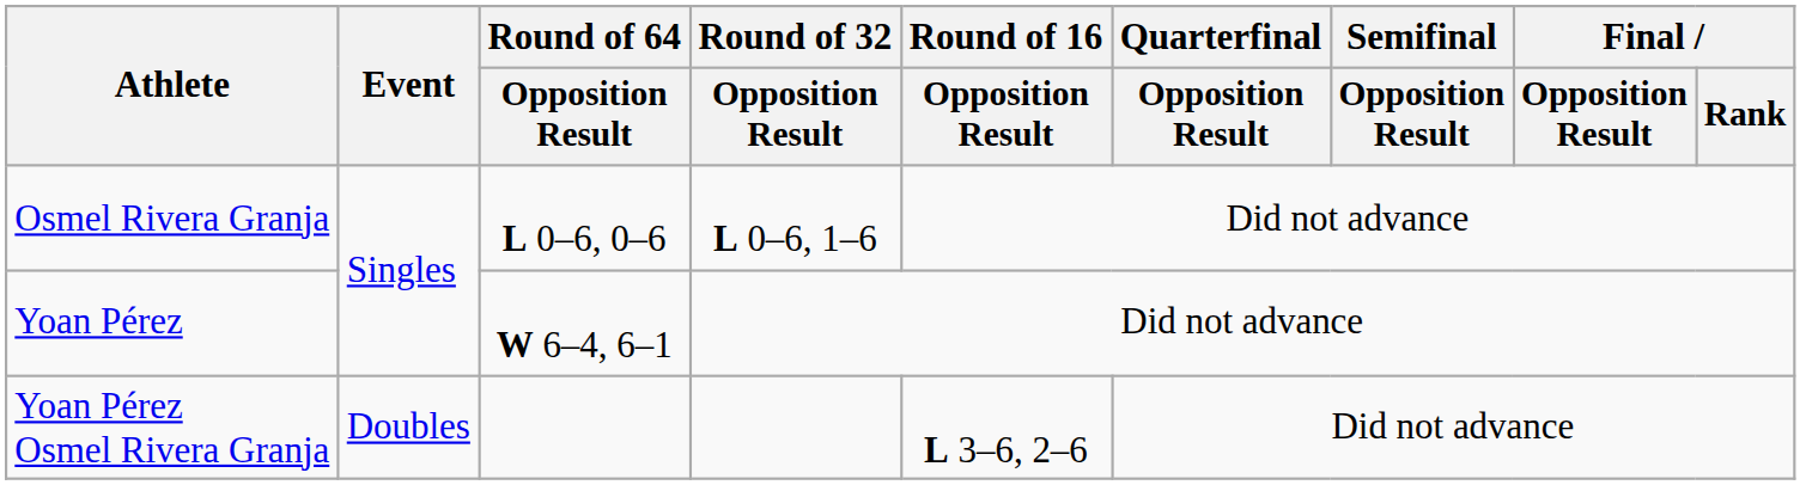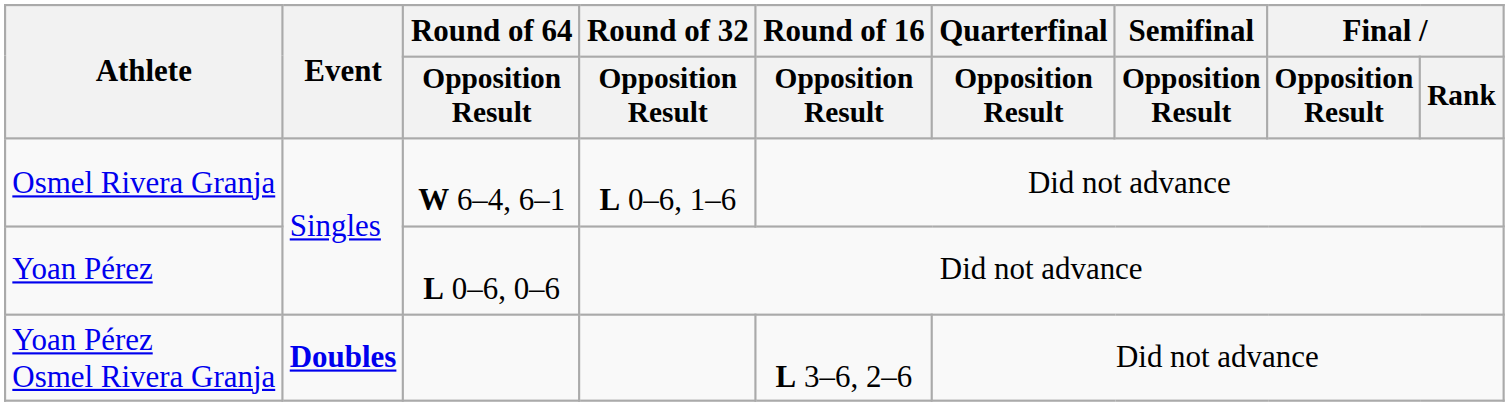 <table class=wikitable style=font-size:90%;text-align:center>
 <tr>
 <th rowspan=2>Athlete</th>
 <th rowspan=2>Event</th>
 <th>Round of 64</th>
 <th>Round of 32</th>
 <th>Round of 16</th>
 <th>Quarterfinal</th>
 <th>Semifinal</th>
 <th colspan=2>Final / </th>
 </tr>
 <tr style=font-size:95%>
 <th>Opposition<br>Result</th>
 <th>Opposition<br>Result</th>
 <th>Opposition<br>Result</th>
 <th>Opposition<br>Result</th>
 <th>Opposition<br>Result</th>
 <th>Opposition<br>Result</th>
 <th>Rank</th>
 </tr>
 <tr>
 <td align=left><a href='#'>Osmel Rivera Granja</a></td>
 <td align=left rowspan=2><a href='#'>Singles</a></td>
-<td><br><strong>L</strong> 0–6, 0–6</td>
+<td><br><strong>W</strong> 6–4, 6–1</td>
 <td><br><strong>L</strong> 0–6, 1–6</td>
 <td colspan=5>Did not advance</td>
 </tr>
 <tr>
 <td align=left><a href='#'>Yoan Pérez</a></td>
-<td><br><strong>W</strong> 6–4, 6–1</td>
+<td><br><strong>L</strong> 0–6, 0–6</td>
 <td colspan=6>Did not advance</td>
 </tr>
 <tr>
 <td align=left><a href='#'>Yoan Pérez</a><br><a href='#'>Osmel Rivera Granja</a></td>
-<td align=left><a href='#'>Doubles</a></td>
+<td align=left><strong><a href='#'>Doubles</a></strong></td>
 <td></td>
 <td></td>
 <td><br><strong>L</strong> 3–6, 2–6</td>
 <td colspan=4>Did not advance</td>
 </tr>
 </table>
